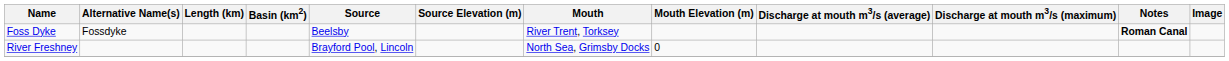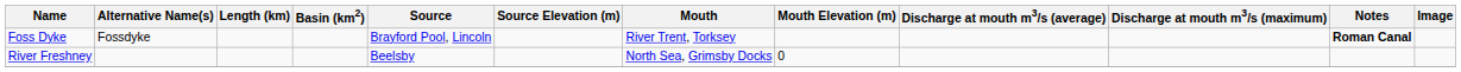 <table class="wikitable sortable">
 <tr>
 <th>Name</th>
 <th>Alternative Name(s)</th>
 <th>Length (km)</th>
 <th>Basin (km<sup>2</sup>)</th>
 <th>Source</th>
 <th>Source Elevation (m)</th>
 <th>Mouth</th>
 <th>Mouth Elevation (m)</th>
 <th>Discharge at mouth m<sup>3</sup>/s (average)</th>
 <th class="unsortable">Discharge at mouth m<sup>3</sup>/s (maximum)</th>
 <th>Notes</th>
 <th class="unsortable">Image</th>
 </tr>
 <tr>
 <td><a href='#'>Foss Dyke</a></td>
 <td>Fossdyke</td>
 <td></td>
 <td></td>
-<td><a href='#'>Beelsby</a></td>
+<td><a href='#'>Brayford Pool</a>, <a href='#'>Lincoln</a></td>
 <td></td>
 <td><a href='#'>River Trent</a>, <a href='#'>Torksey</a></td>
 <td></td>
 <td></td>
 <td></td>
 <td><strong>Roman Canal</strong></td>
 <td></td>
 </tr>
 <tr>
 <td><a href='#'>River Freshney</a></td>
 <td></td>
 <td></td>
 <td></td>
-<td><a href='#'>Brayford Pool</a>, <a href='#'>Lincoln</a></td>
+<td><a href='#'>Beelsby</a></td>
 <td></td>
 <td><a href='#'>North Sea</a>, <a href='#'>Grimsby Docks</a></td>
 <td>0</td>
 <td></td>
 <td></td>
 <td></td>
 <td></td>
 </tr>
 <tr>
 </tr>
 </table>
